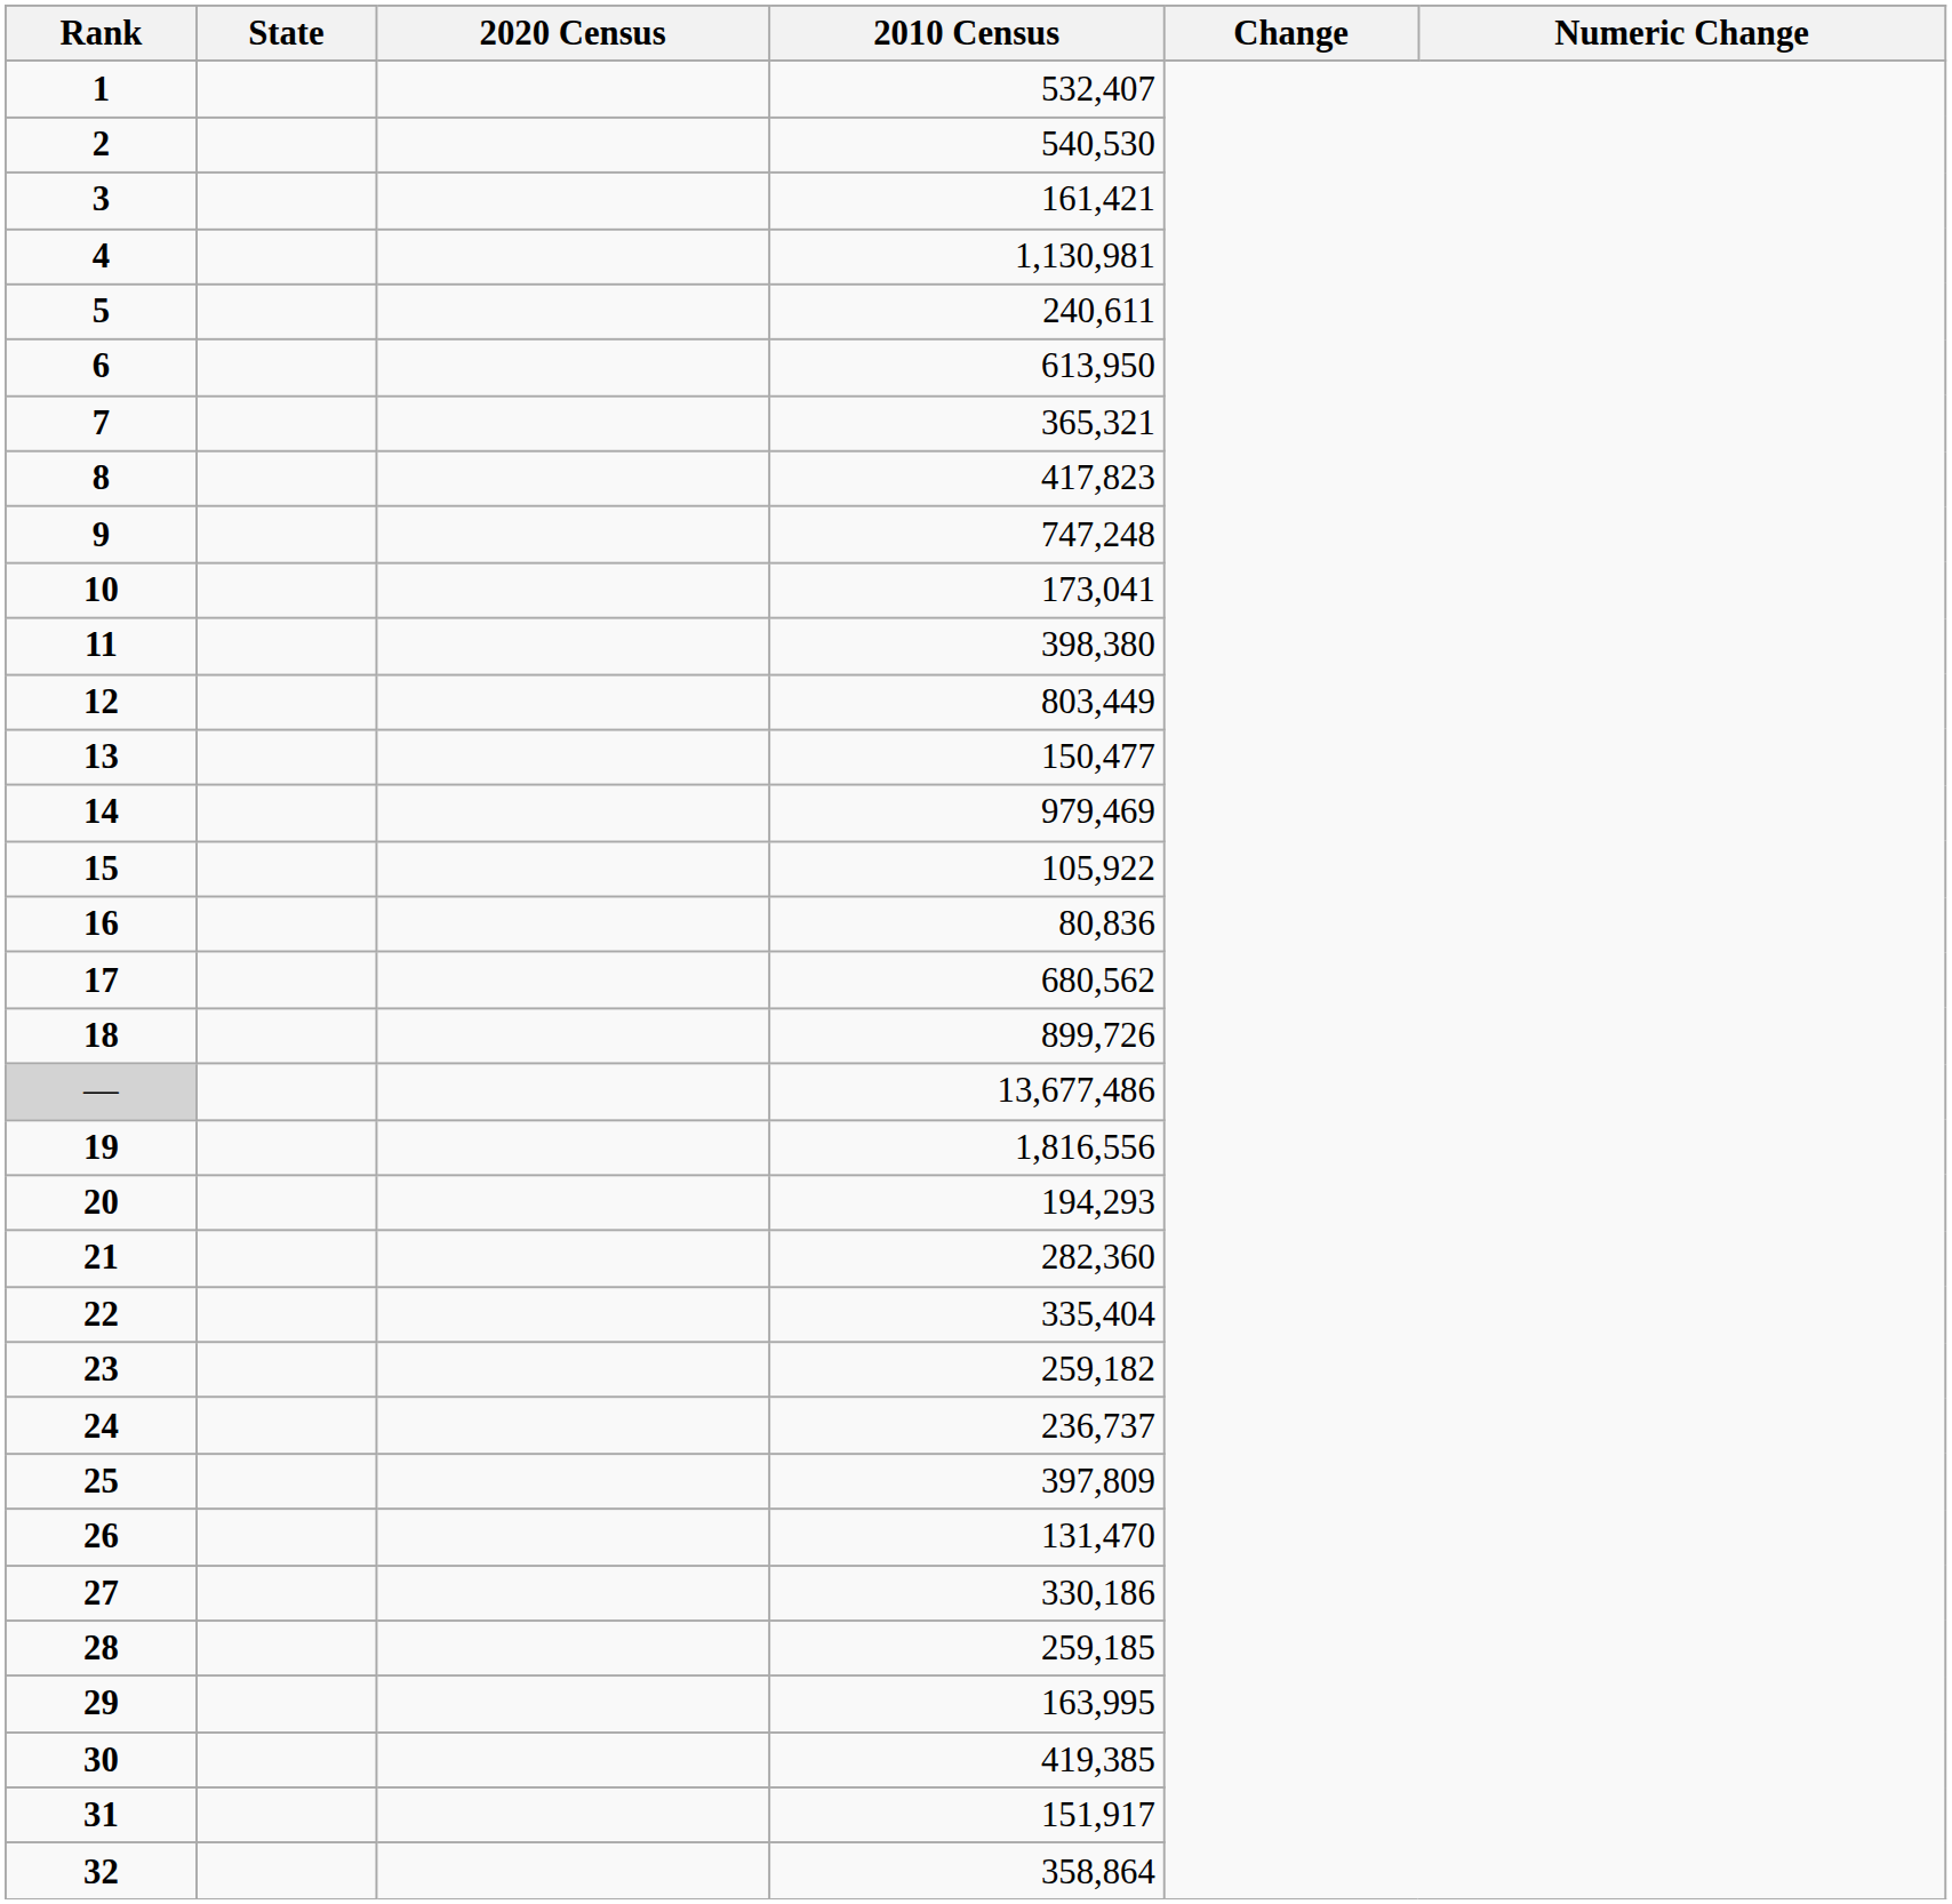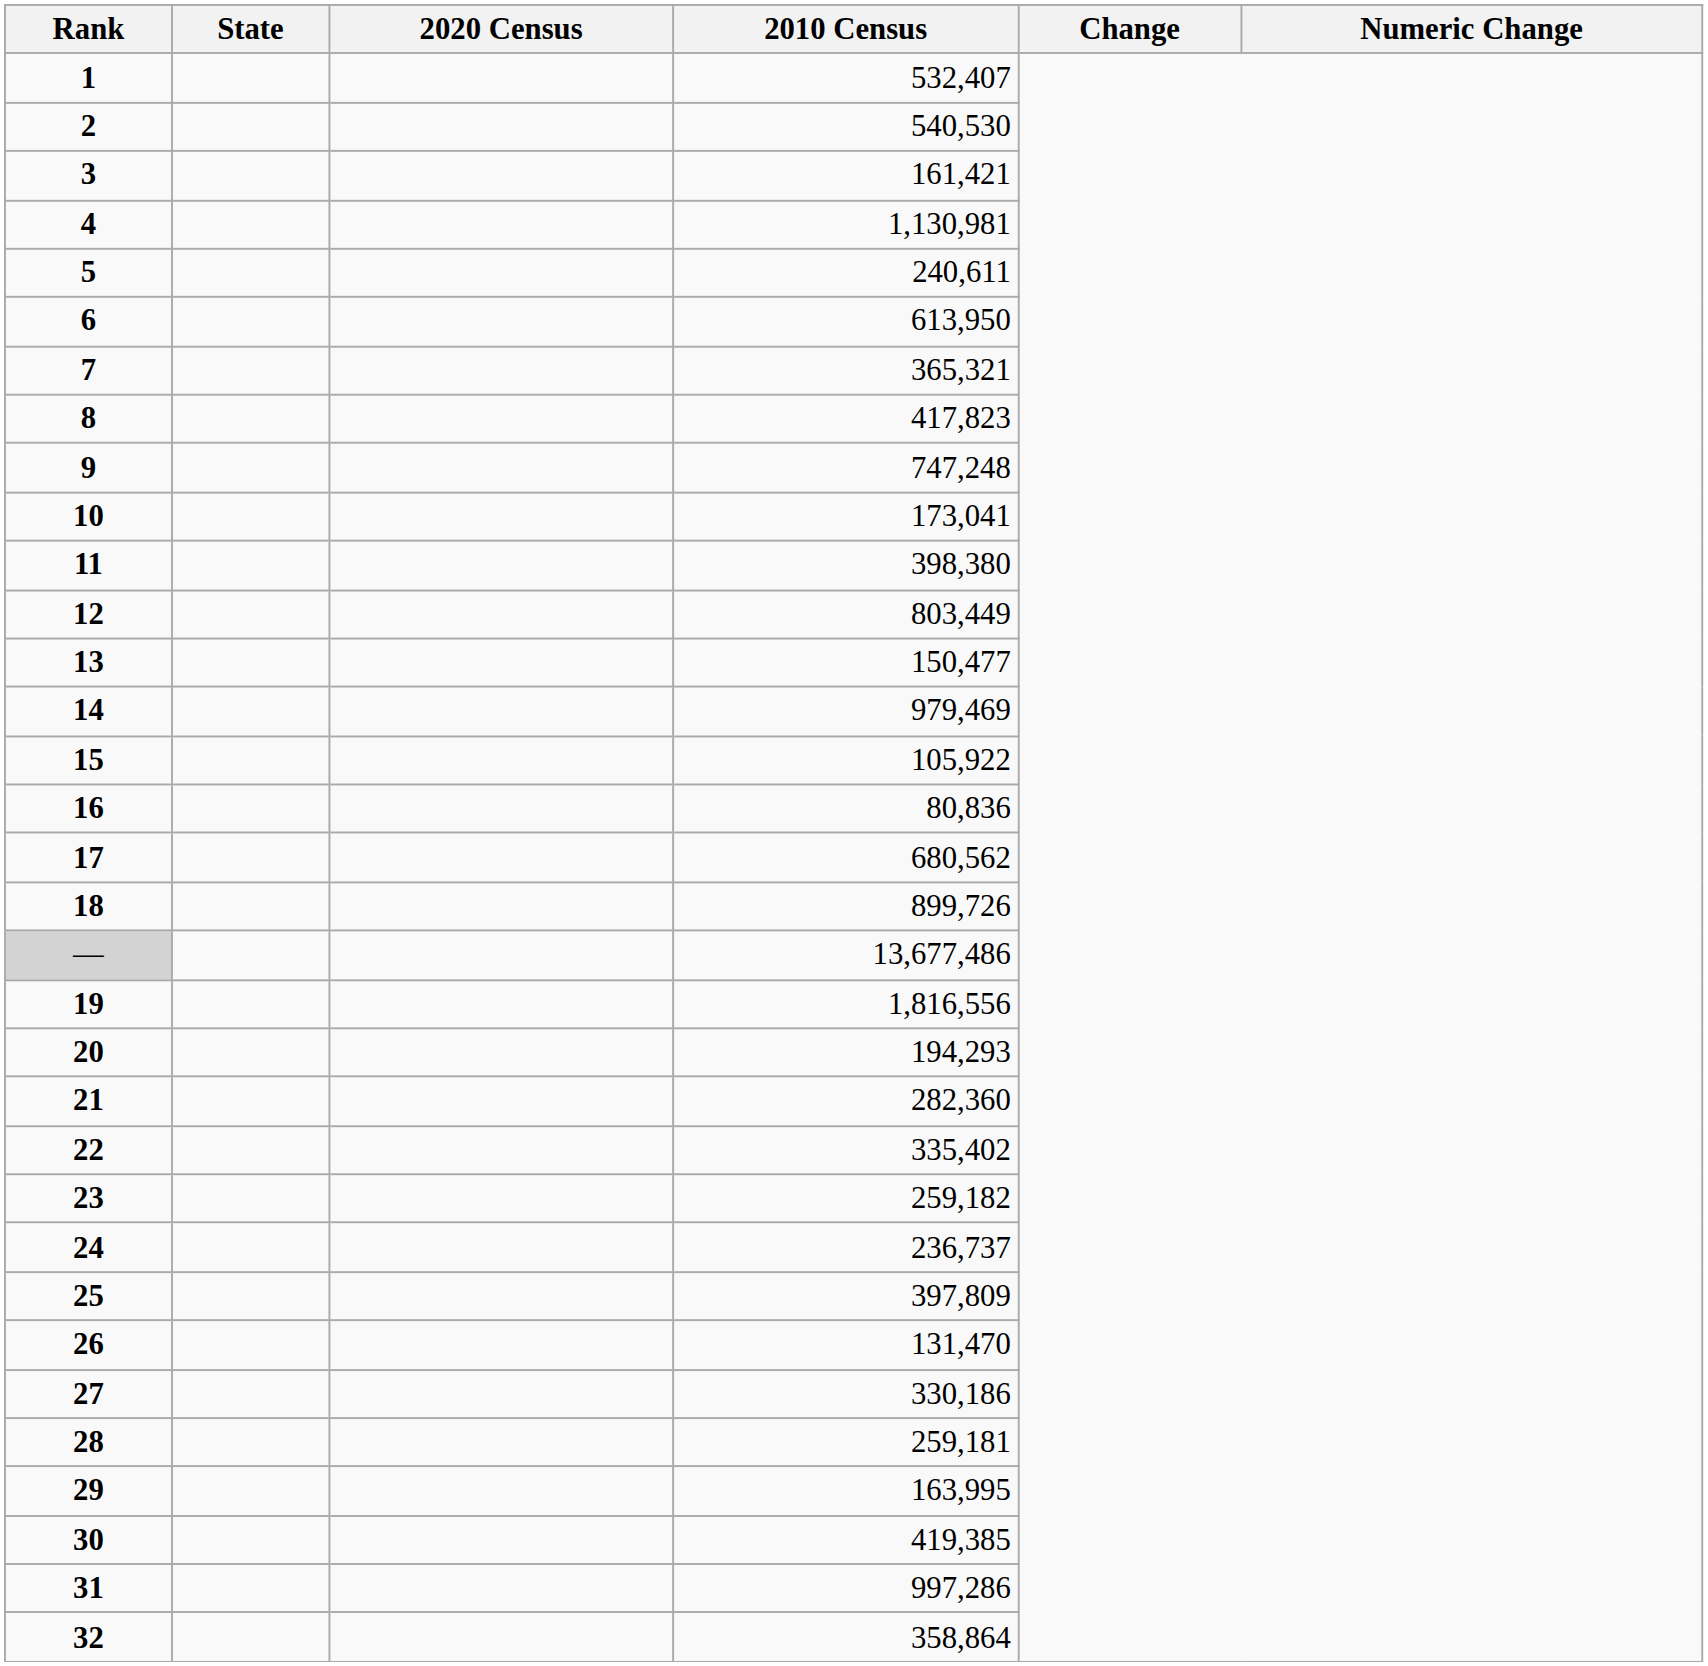 <table align=center class="wikitable sortable" style="width:70%;">
 <tr>
 <th>Rank</th>
 <th>State</th>
 <th>2020 Census</th>
 <th>2010 Census</th>
 <th>Change</th>
 <th>Numeric Change</th>
 </tr>
 <tr>
 <td align=center><strong>1</strong></td>
 <td><strong></strong></td>
 <td></td>
 <td align=right>532,407</td>
 </tr>
 <tr>
 <td align=center><strong>2</strong></td>
 <td><strong></strong></td>
 <td></td>
 <td align=right>540,530</td>
 </tr>
 <tr>
 <td align=center><strong>3</strong></td>
 <td><strong></strong></td>
 <td></td>
 <td align=right>161,421</td>
 </tr>
 <tr>
 <td align=center><strong>4</strong></td>
 <td><strong></strong></td>
 <td></td>
 <td align=right>1,130,981</td>
 </tr>
 <tr>
 <td align=center><strong>5</strong></td>
 <td><strong></strong></td>
 <td></td>
 <td align=right>240,611</td>
 </tr>
 <tr>
 <td align=center><strong>6</strong></td>
 <td><strong></strong></td>
 <td></td>
 <td align=right>613,950</td>
 </tr>
 <tr>
 <td align=center><strong>7</strong></td>
 <td><strong></strong></td>
 <td></td>
 <td align=right>365,321</td>
 </tr>
 <tr>
 <td align=center><strong>8</strong></td>
 <td><strong></strong></td>
 <td></td>
 <td align=right>417,823</td>
 </tr>
 <tr>
 <td align=center><strong>9</strong></td>
 <td><strong></strong></td>
 <td></td>
 <td align=right>747,248</td>
 </tr>
 <tr>
 <td align=center><strong>10</strong></td>
 <td><strong></strong></td>
 <td></td>
 <td align=right>173,041</td>
 </tr>
 <tr>
 <td align=center><strong>11</strong></td>
 <td><strong></strong></td>
 <td></td>
 <td align=right>398,380</td>
 </tr>
 <tr>
 <td align=center><strong>12</strong></td>
 <td><strong></strong></td>
 <td></td>
 <td align=right>803,449</td>
 </tr>
 <tr>
 <td align=center><strong>13</strong></td>
 <td><strong></strong></td>
 <td></td>
 <td align=right>150,477</td>
 </tr>
 <tr>
 <td align=center><strong>14</strong></td>
 <td><strong></strong></td>
 <td></td>
 <td align=right>979,469</td>
 </tr>
 <tr>
 <td align=center><strong>15</strong></td>
 <td><strong></strong></td>
 <td></td>
 <td align=right>105,922</td>
 </tr>
 <tr>
 <td align=center><strong>16</strong></td>
 <td><strong></strong></td>
 <td></td>
 <td align=right>80,836</td>
 </tr>
 <tr>
 <td align=center><strong>17</strong></td>
 <td><strong></strong></td>
 <td></td>
 <td align=right>680,562</td>
 </tr>
 <tr>
 <td align=center><strong>18</strong></td>
 <td><strong></strong></td>
 <td></td>
 <td align=right>899,726</td>
 </tr>
 <tr>
 <td bgcolor="#D3D3D3" align=center>—</td>
 <td><strong></strong></td>
 <td></td>
 <td align=right>13,677,486</td>
 </tr>
 <tr>
 <td align=center><strong>19</strong></td>
 <td><strong></strong></td>
 <td></td>
 <td align=right>1,816,556</td>
 </tr>
 <tr>
 <td align=center><strong>20</strong></td>
 <td><strong></strong></td>
 <td></td>
 <td align=right>194,293</td>
 </tr>
 <tr>
 <td align=center><strong>21</strong></td>
 <td><strong></strong></td>
 <td></td>
 <td align=right>282,360</td>
 </tr>
 <tr>
 <td align=center><strong>22</strong></td>
 <td><strong></strong></td>
 <td></td>
-<td align=right>335,404</td>
+<td align=right>335,402</td>
 </tr>
 <tr>
 <td align=center><strong>23</strong></td>
 <td><strong></strong></td>
 <td></td>
 <td align=right>259,182</td>
 </tr>
 <tr>
 <td align=center><strong>24</strong></td>
 <td><strong></strong></td>
 <td></td>
 <td align=right>236,737</td>
 </tr>
 <tr>
 <td align=center><strong>25</strong></td>
 <td><strong></strong></td>
 <td></td>
 <td align=right>397,809</td>
 </tr>
 <tr>
 <td align=center><strong>26</strong></td>
 <td><strong></strong></td>
 <td></td>
 <td align=right>131,470</td>
 </tr>
 <tr>
 <td align=center><strong>27</strong></td>
 <td><strong></strong></td>
 <td></td>
 <td align=right>330,186</td>
 </tr>
 <tr>
 <td align=center><strong>28</strong></td>
 <td><strong></strong></td>
 <td></td>
-<td align=right>259,185</td>
+<td align=right>259,181</td>
 </tr>
 <tr>
 <td align=center><strong>29</strong></td>
 <td><strong></strong></td>
 <td></td>
 <td align=right>163,995</td>
 </tr>
 <tr>
 <td align=center><strong>30</strong></td>
 <td><strong></strong></td>
 <td></td>
 <td align=right>419,385</td>
 </tr>
 <tr>
 <td align=center><strong>31</strong></td>
 <td><strong></strong></td>
 <td></td>
-<td align=right>151,917</td>
+<td align=right>997,286</td>
 </tr>
 <tr>
 <td align=center><strong>32</strong></td>
 <td><strong></strong></td>
 <td></td>
 <td align=right>358,864</td>
 </tr>
 </table>
